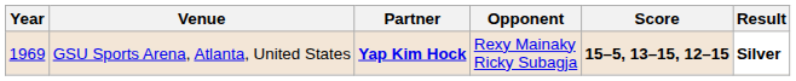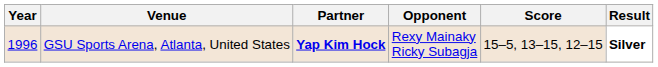 <table class="sortable wikitable" style="font-size: 90%;">
 <tr>
 <th>Year</th>
 <th>Venue</th>
 <th>Partner</th>
 <th>Opponent</th>
 <th>Score</th>
 <th>Result</th>
 </tr>
 <tr style="background:#F3E6D7">
-<td align="center"><a href='#'>1969</a></td>
+<td align="center"><a href='#'>1996</a></td>
 <td align="left"><a href='#'>GSU Sports Arena</a>, <a href='#'>Atlanta</a>, United States</td>
 <td align="left"><strong> <a href='#'>Yap Kim Hock</a></strong></td>
 <td align="left"> <a href='#'>Rexy Mainaky</a><br> <a href='#'>Ricky Subagja</a></td>
-<td align="left"><strong>15–5, 13–15, 12–15</strong></td>
+<td align="left">15–5, 13–15, 12–15</td>
 <td style="text-align:left; background:white"> <strong>Silver</strong></td>
 </tr>
 </table>
